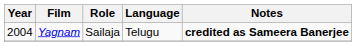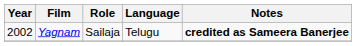 <table class="wikitable sortable">
 <tr>
 <th>Year</th>
 <th>Film</th>
 <th>Role</th>
 <th>Language</th>
 <th>Notes</th>
 </tr>
 <tr>
-<td>2004</td>
+<td>2002</td>
 <td><em><a href='#'> Yagnam</a></em></td>
 <td>Sailaja</td>
 <td>Telugu</td>
 <td><strong>credited as Sameera Banerjee</strong></td>
 </tr>
 <tr>
 </tr>
 </table>
